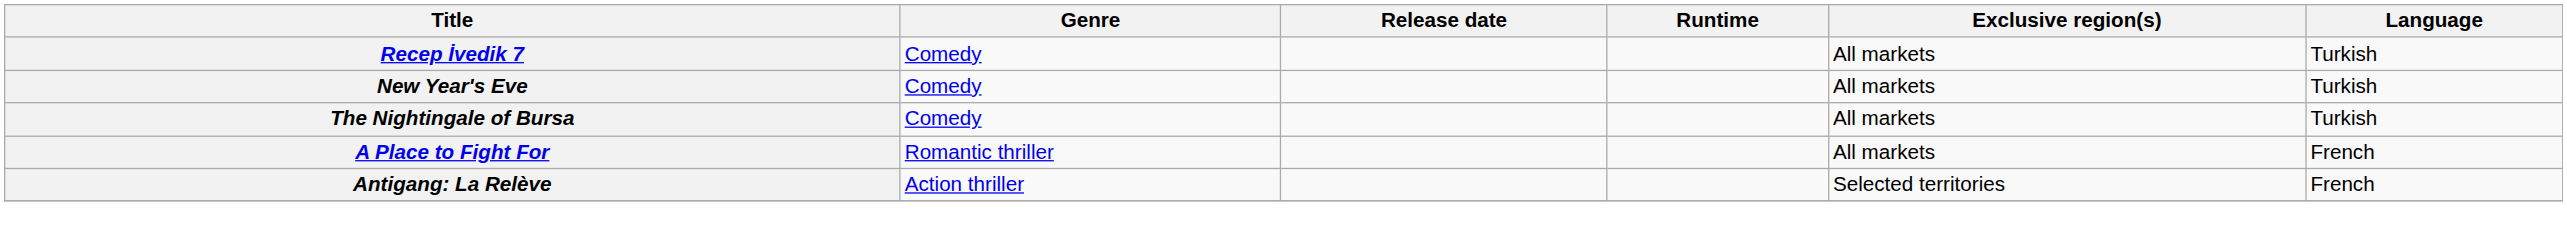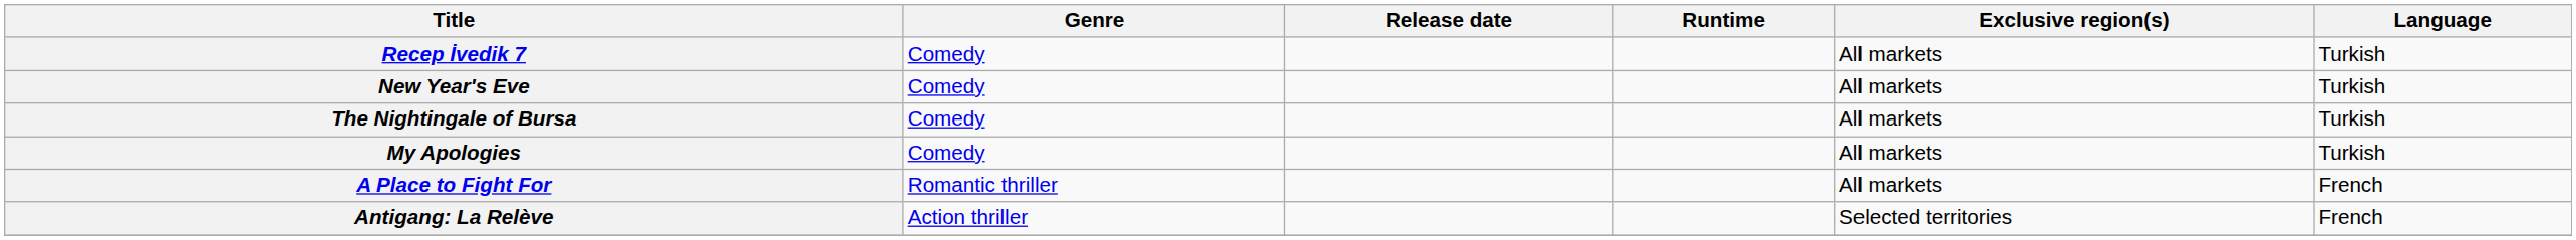 <table class="wikitable plainrowheaders sortable" style="width:100%;">
 <tr>
 <th style="width:35%;">Title</th>
 <th scope="col">Genre</th>
 <th scope="col">Release date</th>
 <th scope="col">Runtime</th>
 <th scope="col">Exclusive region(s)</th>
 <th scope="col">Language</th>
 </tr>
 <tr>
 <th scope="row"><em><a href='#'>Recep İvedik 7</a></em></th>
 <td><a href='#'>Comedy</a></td>
 <td></td>
 <td></td>
 <td>All markets</td>
 <td>Turkish</td>
 </tr>
 <tr>
 <th scope="row"><em>New Year's Eve</em></th>
 <td><a href='#'>Comedy</a></td>
 <td></td>
 <td></td>
 <td>All markets</td>
 <td>Turkish</td>
 </tr>
 <tr>
 <th scope="row"><em>The Nightingale of Bursa</em></th>
 <td><a href='#'>Comedy</a></td>
 <td></td>
 <td></td>
 <td>All markets</td>
 <td>Turkish</td>
 </tr>
 <tr>
+<th scope="row"><em>My Apologies</em></th>
+<td><a href='#'>Comedy</a></td>
+<td></td>
+<td></td>
+<td>All markets</td>
+<td>Turkish</td>
+</tr>
+<tr>
 <th scope="row"><em><a href='#'>A Place to Fight For</a></em></th>
 <td><a href='#'>Romantic thriller</a></td>
 <td></td>
 <td></td>
 <td>All markets</td>
 <td>French</td>
 </tr>
 <tr>
 <th scope="row"><em>Antigang: La Relève</em></th>
 <td><a href='#'>Action thriller</a></td>
 <td></td>
 <td></td>
 <td>Selected territories</td>
 <td>French</td>
 </tr>
 <tr>
 </tr>
 </table>
